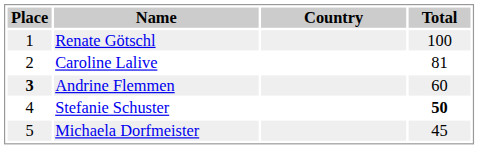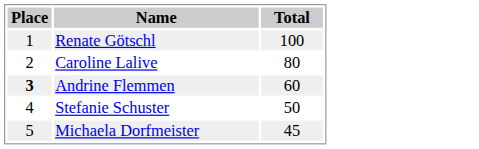 <table border="0" style="border: 1px solid #999; background-color:#FFFFFF; text-align:center; font-size:86%; line-height:15px;">
 <tr align="center" bgcolor="#CCCCCC">
 <th width=35>Place</th>
 <th width=170>Name</th>
-<th width=120>Country</th>
 <th width=50>Total</th>
 </tr>
 <tr bgcolor="#EFEFEF">
 <td>1</td>
 <td align="left"><a href='#'>Renate Götschl</a></td>
-<td align="left"></td>
 <td>100</td>
 </tr>
 <tr>
 <td>2</td>
 <td align="left"><a href='#'>Caroline Lalive</a></td>
-<td align="left"></td>
-<td>81</td>
+<td>80</td>
 </tr>
 <tr bgcolor="#EFEFEF">
 <td><strong>3</strong></td>
 <td align="left"><a href='#'>Andrine Flemmen</a></td>
-<td align="left"></td>
 <td>60</td>
 </tr>
 <tr>
 <td>4</td>
 <td align="left"><a href='#'>Stefanie Schuster</a></td>
-<td align="left"></td>
-<td><strong>50</strong></td>
+<td>50</td>
 </tr>
 <tr bgcolor="#EFEFEF">
 <td>5</td>
 <td align="left"><a href='#'>Michaela Dorfmeister</a></td>
-<td align="left"></td>
 <td>45</td>
 </tr>
 </table>
